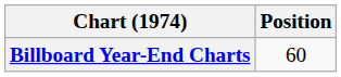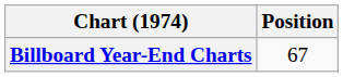 <table class="wikitable sortable plainrowheaders">
 <tr>
 <th scope="col">Chart (1974)</th>
 <th scope="col">Position</th>
 </tr>
 <tr>
 <th scope="row"><a href='#'>Billboard Year-End Charts</a></th>
-<td align="center">60</td>
+<td align="center">67</td>
 </tr>
 </table>
